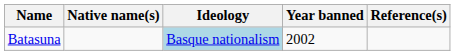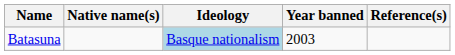 <table class="wikitable sortable">
 <tr>
 <th>Name</th>
 <th>Native name(s)</th>
 <th>Ideology</th>
 <th>Year banned</th>
 <th>Reference(s)</th>
 </tr>
 <tr>
 <td><a href='#'>Batasuna</a></td>
 <td></td>
 <td style="background: lightblue;"><a href='#'>Basque nationalism</a></td>
-<td>2002</td>
+<td>2003</td>
 <td></td>
 </tr>
 </table>
